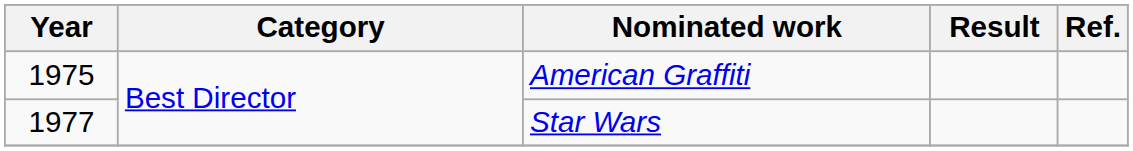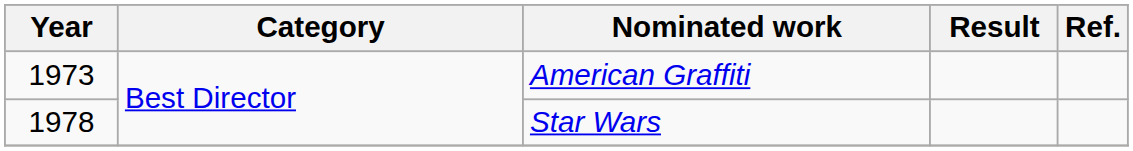 <table class=wikitable>
 <tr>
 <th scope="col" style="width:5em;">Year</th>
 <th scope="col" style="width:26em;">Category</th>
 <th scope="col" style="width:25em;">Nominated work</th>
 <th scope="col" style="width:5em;">Result</th>
 <th>Ref.</th>
 </tr>
 <tr>
-<td style="text-align:center;">1975</td>
+<td style="text-align:center;">1973</td>
 <td rowspan="2"><a href='#'>Best Director</a></td>
 <td><em><a href='#'>American Graffiti</a></em></td>
 <td></td>
 <td style="text-align:center;"></td>
 </tr>
 <tr>
-<td style="text-align:center;">1977</td>
+<td style="text-align:center;">1978</td>
 <td><em><a href='#'>Star Wars</a></em></td>
 <td></td>
 <td style="text-align:center;"></td>
 </tr>
 <tr>
 </tr>
 </table>
